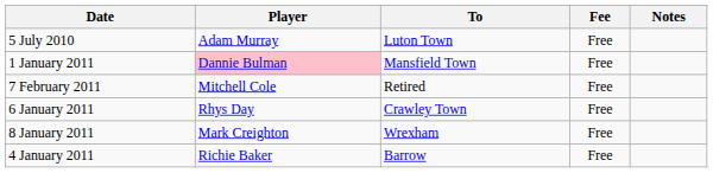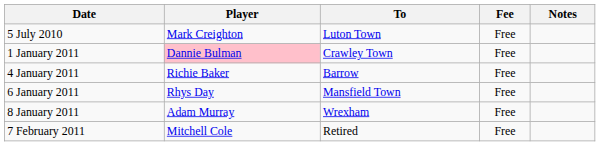 <table class="wikitable" style="text-align:center; font-size:95%;width:60%; text-align:left">
 <tr>
 <th>Date</th>
 <th>Player</th>
 <th>To</th>
 <th>Fee</th>
 <th>Notes</th>
 </tr>
 <tr>
 <td>5 July 2010</td>
-<td><a href='#'>Adam Murray</a></td>
+<td><a href='#'>Mark Creighton</a></td>
 <td><a href='#'>Luton Town</a></td>
 <td style="text-align:center;">Free</td>
 <td style="text-align:center;"></td>
 </tr>
 <tr>
 <td>1 January 2011</td>
 <td style="background: pink;"><a href='#'>Dannie Bulman</a></td>
+<td><a href='#'>Crawley Town</a></td>
+<td style="text-align:center;">Free</td>
+<td style="text-align:center;"></td>
+</tr>
+<tr>
+<td>4 January 2011</td>
+<td><a href='#'>Richie Baker</a></td>
+<td><a href='#'>Barrow</a></td>
+<td style="text-align:center;">Free</td>
+<td style="text-align:center;"></td>
+</tr>
+<tr>
+<td>6 January 2011</td>
+<td><a href='#'>Rhys Day</a></td>
 <td><a href='#'>Mansfield Town</a></td>
+<td style="text-align:center;">Free</td>
+<td style="text-align:center;"></td>
+</tr>
+<tr>
+<td>8 January 2011</td>
+<td><a href='#'>Adam Murray</a></td>
+<td><a href='#'>Wrexham</a></td>
 <td style="text-align:center;">Free</td>
 <td style="text-align:center;"></td>
 </tr>
 <tr>
 <td>7 February 2011</td>
 <td><a href='#'>Mitchell Cole</a></td>
 <td>Retired</td>
 <td style="text-align:center;">Free</td>
 <td style="text-align:center;"></td>
 </tr>
-<tr>
-<td>6 January 2011</td>
-<td><a href='#'>Rhys Day</a></td>
-<td><a href='#'>Crawley Town</a></td>
-<td style="text-align:center;">Free</td>
-<td style="text-align:center;"></td>
-</tr>
-<tr>
-<td>8 January 2011</td>
-<td><a href='#'>Mark Creighton</a></td>
-<td><a href='#'>Wrexham</a></td>
-<td style="text-align:center;">Free</td>
-<td style="text-align:center;"></td>
-</tr>
-<tr>
-<td>4 January 2011</td>
-<td><a href='#'>Richie Baker</a></td>
-<td><a href='#'>Barrow</a></td>
-<td style="text-align:center;">Free</td>
-<td style="text-align:center;"></td>
-</tr>
 </table>
